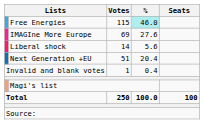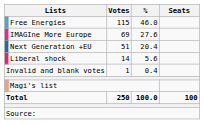 <table class="wikitable" style="text-align:right; font-size:90%;">
 <tr>
 <th colspan="2" width="100">Lists</th>
 <th width="30">Votes</th>
 <th width="40">%</th>
 <th width="60">Seats</th>
 </tr>
 <tr>
 <td width="1" bgcolor=#3EA8E2></td>
 <td align="left">Free Energies</td>
 <td>115</td>
-<td style="background: paleturquoise;">46.0</td>
+<td>46.0</td>
 <td></td>
 </tr>
 <tr>
 <td width="1" bgcolor=#FE1E90></td>
 <td align="left">IMAGIne More Europe</td>
 <td>69</td>
 <td>27.6</td>
 <td></td>
 </tr>
 <tr>
+<td width="1" bgcolor=#0C72B5></td>
+<td align="left">Next Generation +EU</td>
+<td>51</td>
+<td>20.4</td>
+<td></td>
+</tr>
+<tr>
 <td width="1" bgcolor=#FB166F></td>
 <td align="left">Liberal shock</td>
 <td>14</td>
 <td>5.6</td>
-<td></td>
-</tr>
-<tr>
-<td width="1" bgcolor=#0C72B5></td>
-<td align="left">Next Generation +EU</td>
-<td>51</td>
-<td>20.4</td>
 <td></td>
 </tr>
 <tr>
 <td colspan="2" align=left>Invalid and blank votes</td>
 <td>1</td>
 <td>0.4</td>
 <td></td>
 </tr>
 <tr>
 <th colspan="5"></th>
 </tr>
 <tr>
 <td width="1" bgcolor=#F7A072></td>
 <td colspan="3" align="left">Magi's list</td>
 <td></td>
 </tr>
 <tr style="font-weight:bold;">
 <td align="left" colspan="2">Total</td>
 <td>250</td>
 <td>100.0</td>
 <td>100</td>
 </tr>
 <tr>
 <th colspan="5"></th>
 </tr>
 <tr>
 <td colspan="5" align="left">Source: </td>
 </tr>
 </table>
